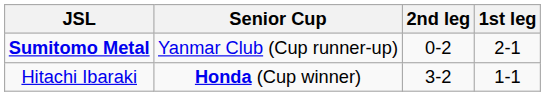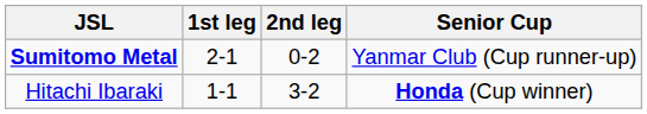 <table class="wikitable">
 <tr align=center>
 <th>JSL</th>
+<th>1st leg</th>
+<th>2nd leg</th>
 <th>Senior Cup</th>
-<th>2nd leg</th>
-<th>1st leg</th>
 </tr>
 <tr align=center>
 <td><strong><a href='#'>Sumitomo Metal</a></strong></td>
+<td>2-1</td>
+<td>0-2</td>
 <td><a href='#'>Yanmar Club</a> (Cup runner-up)</td>
-<td>0-2</td>
-<td>2-1</td>
 </tr>
 <tr align=center>
 <td><a href='#'>Hitachi Ibaraki</a></td>
+<td>1-1</td>
+<td>3-2</td>
 <td><strong><a href='#'>Honda</a></strong> (Cup winner)</td>
-<td>3-2</td>
-<td>1-1</td>
 </tr>
 </table>
